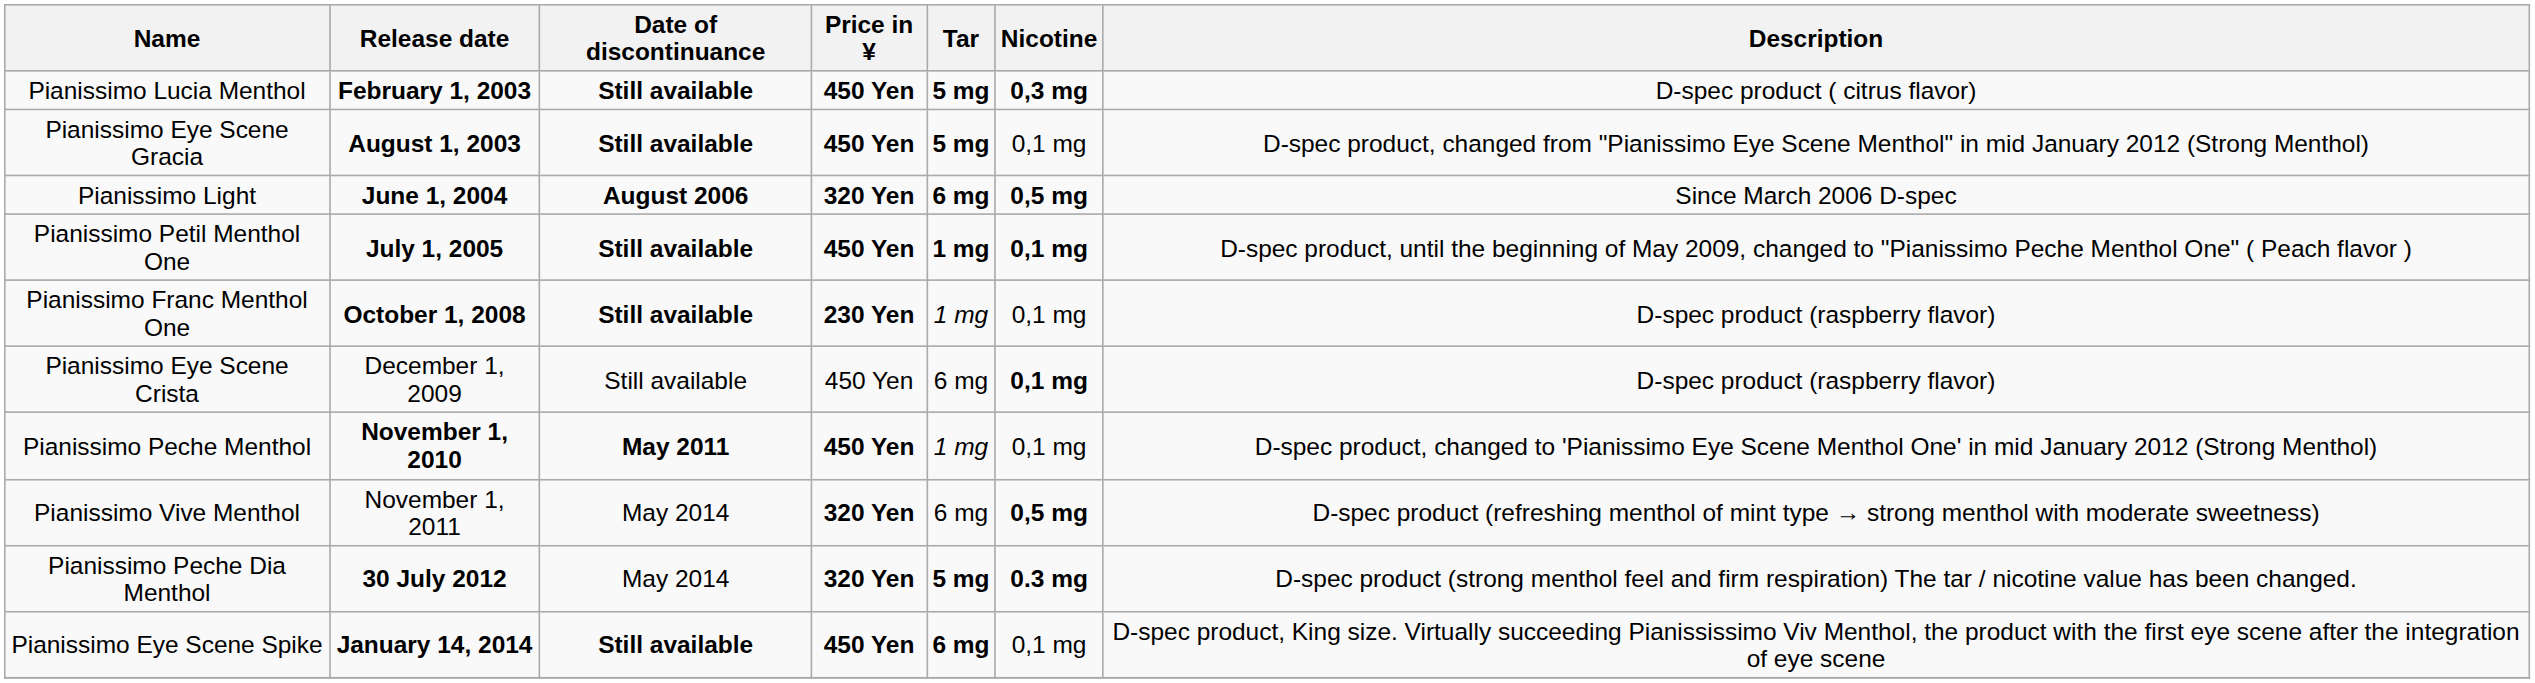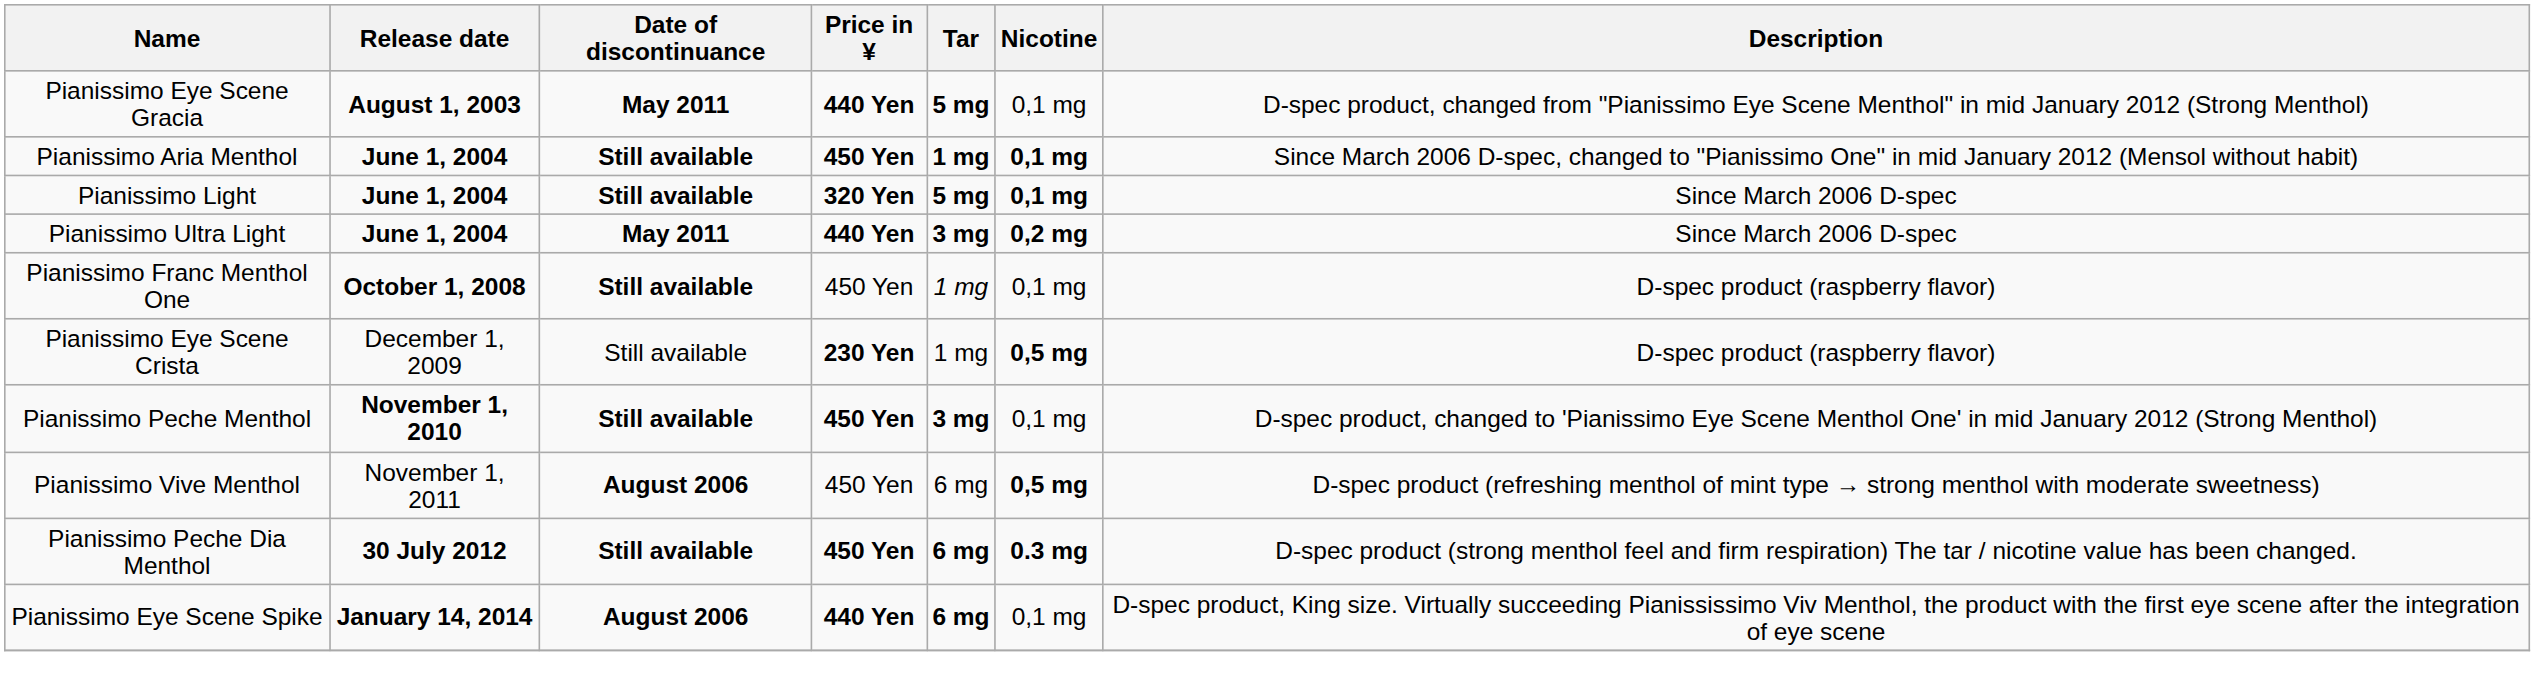 <table class="wikitable" style="font-size: 95%;text-align:center">
 <tr>
 <th>Name</th>
 <th>Release date</th>
 <th>Date of discontinuance</th>
 <th>Price in ¥</th>
 <th>Tar</th>
 <th>Nicotine</th>
 <th>Description</th>
 </tr>
 <tr>
-<td>Pianissimo Lucia Menthol</td>
-<td><strong>February 1, 2003</strong></td>
-<td><strong>Still available</strong></td>
-<td><strong>450 Yen</strong></td>
-<td><strong>5 mg</strong></td>
-<td><strong>0,3 mg</strong></td>
-<td>D-spec product ( citrus flavor)</td>
-</tr>
-<tr>
 <td>Pianissimo Eye Scene Gracia</td>
 <td><strong>August 1, 2003</strong></td>
-<td><strong>Still available</strong></td>
-<td><strong>450 Yen</strong></td>
+<td><strong>May 2011</strong></td>
+<td><strong>440 Yen</strong></td>
 <td><strong>5 mg</strong></td>
 <td></strong>0,1 mg<strong></td>
 <td>D-spec product, changed from "Pianissimo Eye Scene Menthol" in mid January 2012 (Strong Menthol)</td>
 </tr>
 <tr>
-<td>Pianissimo Light</td>
+<td>Pianissimo Aria Menthol</td>
 <td><strong>June 1, 2004</strong></td>
-<td><strong>August 2006</strong></td>
-<td><strong>320 Yen</strong></td>
-<td><strong>6 mg</strong></td>
-<td><strong>0,5 mg</strong></td>
-<td>Since March 2006 D-spec</td>
-</tr>
-<tr>
-<td>Pianissimo Petil Menthol One</td>
-<td><strong>July 1, 2005</strong></td>
 <td><strong>Still available</strong></td>
 <td><strong>450 Yen</strong></td>
 <td><strong>1 mg</strong></td>
 <td><strong>0,1 mg</strong></td>
-<td>D-spec product, until the beginning of May 2009, changed to "Pianissimo Peche Menthol One" ( Peach flavor )</td>
+<td>Since March 2006 D-spec, changed to "Pianissimo One" in mid January 2012 (Mensol without habit)</td>
+</tr>
+<tr>
+<td>Pianissimo Light</td>
+<td><strong>June 1, 2004</strong></td>
+<td><strong>Still available</strong></td>
+<td><strong>320 Yen</strong></td>
+<td><strong>5 mg</strong></td>
+<td><strong>0,1 mg</strong></td>
+<td>Since March 2006 D-spec</td>
+</tr>
+<tr>
+<td>Pianissimo Ultra Light</td>
+<td><strong>June 1, 2004</strong></td>
+<td><strong>May 2011</strong></td>
+<td><strong>440 Yen</strong></td>
+<td><strong>3 mg</strong></td>
+<td><strong>0,2 mg</strong></td>
+<td>Since March 2006 D-spec</td>
 </tr>
 <tr>
 <td>Pianissimo Franc Menthol One</td>
 <td><strong>October 1, 2008</strong></td>
 <td><strong>Still available</strong></td>
-<td><strong>230 Yen</strong></td>
+<td></strong>450 Yen<strong></td>
 <td><em>1 mg<strong></td>
 <td></strong>0,1 mg<strong></td>
 <td>D-spec product (raspberry flavor)</td>
 </tr>
 <tr>
 <td>Pianissimo Eye Scene Crista</td>
 <td></strong>December 1, 2009<strong></td>
 <td></strong>Still available<strong></td>
-<td></strong>450 Yen<strong></td>
-<td></em>6 mg</strong></td>
-<td><strong>0,1 mg</strong></td>
+<td><strong>230 Yen</strong></td>
+<td></em>1 mg</strong></td>
+<td><strong>0,5 mg</strong></td>
 <td>D-spec product (raspberry flavor)</td>
 </tr>
 <tr>
 <td>Pianissimo Peche Menthol</td>
 <td><strong>November 1, 2010</strong></td>
-<td><strong>May 2011</strong></td>
+<td><strong>Still available</strong></td>
 <td><strong>450 Yen</strong></td>
-<td><em>1 mg<strong></td>
+<td><strong>3 mg</strong></td>
 <td></strong>0,1 mg<strong></td>
 <td>D-spec product, changed to 'Pianissimo Eye Scene Menthol One' in mid January 2012 (Strong Menthol)</td>
 </tr>
 <tr>
 <td>Pianissimo Vive Menthol</td>
 <td></strong>November 1, 2011<strong></td>
-<td></strong>May 2014<strong></td>
-<td><strong>320 Yen</strong></td>
+<td><strong>August 2006</strong></td>
+<td></strong>450 Yen<strong></td>
 <td></em>6 mg</strong></td>
 <td><strong>0,5 mg</strong></td>
 <td>D-spec product (refreshing menthol of mint type → strong menthol with moderate sweetness)</td>
 </tr>
 <tr>
 <td>Pianissimo Peche Dia Menthol</td>
 <td><strong>30 July 2012</strong></td>
-<td></strong>May 2014<strong></td>
-<td><strong>320 Yen</strong></td>
-<td><strong>5 mg</strong></td>
+<td><strong>Still available</strong></td>
+<td><strong>450 Yen</strong></td>
+<td><strong>6 mg</strong></td>
 <td><strong>0.3 mg</strong></td>
 <td>D-spec product (strong menthol feel and firm respiration) The tar / nicotine value has been changed.</td>
 </tr>
 <tr>
 <td>Pianissimo Eye Scene Spike</td>
 <td><strong>January 14, 2014</strong></td>
-<td><strong>Still available</strong></td>
-<td><strong>450 Yen</strong></td>
+<td><strong>August 2006</strong></td>
+<td><strong>440 Yen</strong></td>
 <td><strong>6 mg</strong></td>
 <td></strong>0,1 mg<strong></td>
 <td>D-spec product, King size. Virtually succeeding Pianississimo Viv Menthol, the product with the first eye scene after the integration of eye scene</td>
 </tr>
 <tr>
 </tr>
 </table>
